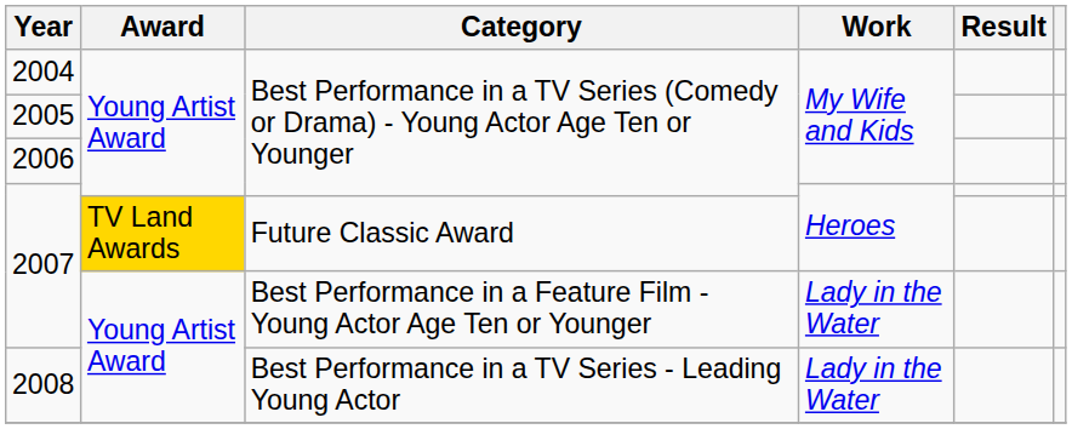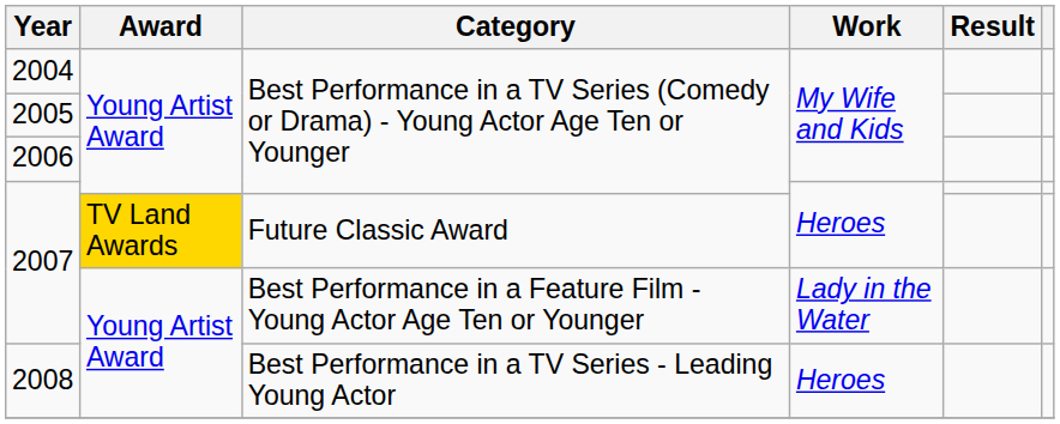 <table class="wikitable sortable plainrowheaders">
 <tr>
 <th>Year</th>
 <th>Award</th>
 <th>Category</th>
 <th>Work</th>
 <th>Result</th>
 <th scope="col" class="unsortable"></th>
 </tr>
 <tr>
 <td>2004</td>
 <td rowspan="4"><a href='#'>Young Artist Award</a></td>
 <td rowspan="4">Best Performance in a TV Series (Comedy or Drama) - Young Actor Age Ten or Younger</td>
 <td rowspan="3"><em><a href='#'>My Wife and Kids</a></em></td>
 <td></td>
 <td></td>
 </tr>
 <tr>
 <td>2005</td>
 <td></td>
 <td></td>
 </tr>
 <tr>
 <td>2006</td>
 <td></td>
 <td></td>
 </tr>
 <tr>
 <td rowspan="3">2007</td>
 <td rowspan="2"><em><a href='#'>Heroes</a></em></td>
 <td></td>
 <td></td>
 </tr>
 <tr>
 <td style="background: gold;">TV Land Awards</td>
 <td>Future Classic Award</td>
 <td></td>
 <td></td>
 </tr>
 <tr>
 <td rowspan="2"><a href='#'>Young Artist Award</a></td>
 <td>Best Performance in a Feature Film - Young Actor Age Ten or Younger</td>
 <td><em><a href='#'>Lady in the Water</a></em></td>
 <td></td>
 <td></td>
 </tr>
 <tr>
 <td>2008</td>
 <td>Best Performance in a TV Series - Leading Young Actor</td>
-<td><em><a href='#'>Lady in the Water</a></em></td>
+<td><em><a href='#'>Heroes</a></em></td>
 <td></td>
 <td></td>
 </tr>
 <tr>
 </tr>
 </table>
